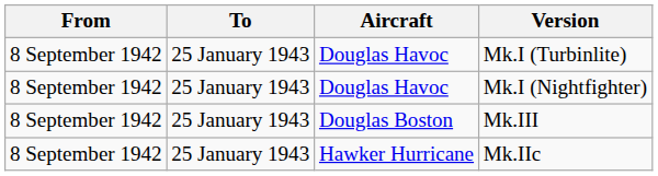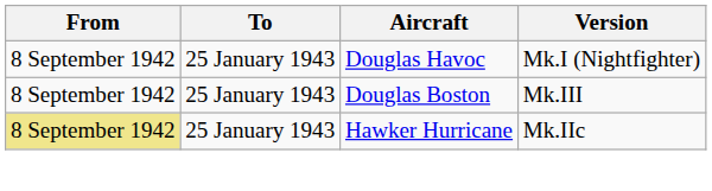 <table class="wikitable">
 <tr>
 <th>From</th>
 <th>To</th>
 <th>Aircraft</th>
 <th>Version</th>
-</tr>
-<tr>
-<td>8 September 1942</td>
-<td>25 January 1943</td>
-<td><a href='#'>Douglas Havoc</a></td>
-<td>Mk.I (Turbinlite)</td>
 </tr>
 <tr>
 <td>8 September 1942</td>
 <td>25 January 1943</td>
 <td><a href='#'>Douglas Havoc</a></td>
 <td>Mk.I (Nightfighter)</td>
 </tr>
 <tr>
 <td>8 September 1942</td>
 <td>25 January 1943</td>
 <td><a href='#'>Douglas Boston</a></td>
 <td>Mk.III</td>
 </tr>
 <tr>
-<td>8 September 1942</td>
+<td style="background: khaki;">8 September 1942</td>
 <td>25 January 1943</td>
 <td><a href='#'>Hawker Hurricane</a></td>
 <td>Mk.IIc</td>
 </tr>
 </table>
